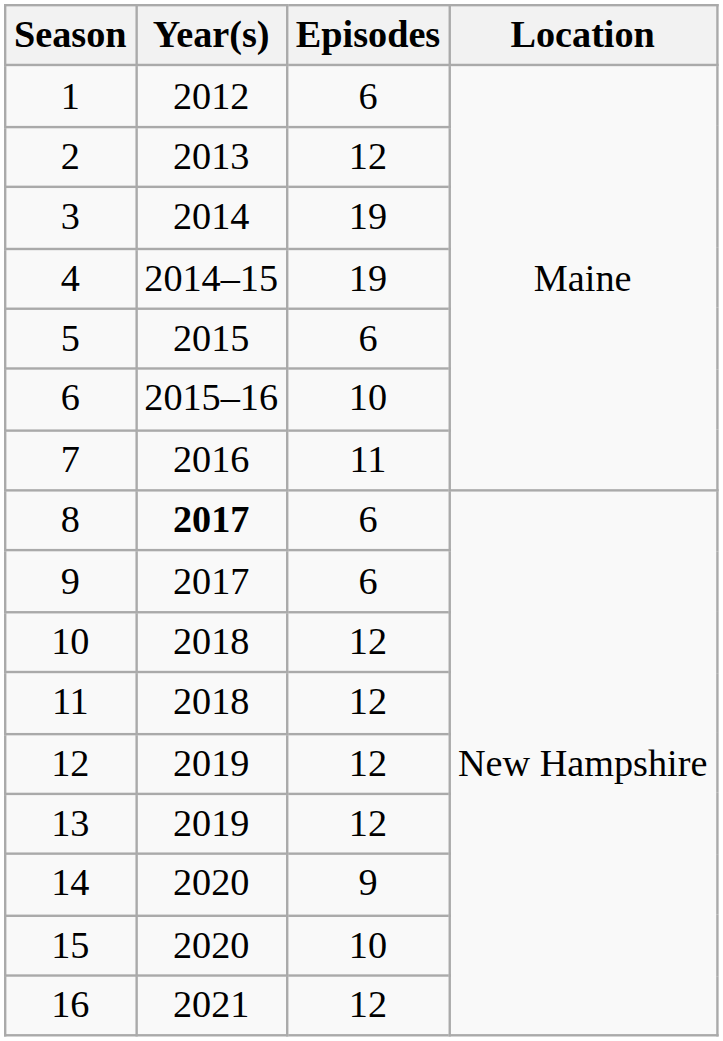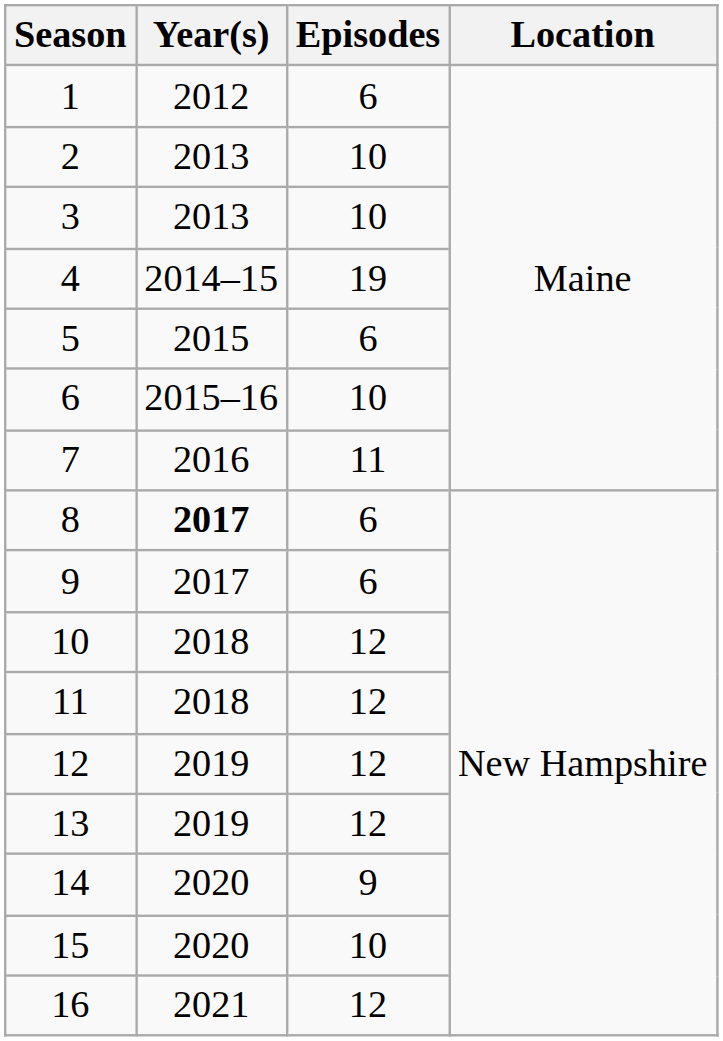 <table class="wikitable" style="text-align: center">
 <tr>
 <th>Season</th>
 <th>Year(s)</th>
 <th>Episodes</th>
 <th>Location</th>
 </tr>
 <tr>
 <td>1</td>
 <td>2012</td>
 <td>6</td>
 <td rowspan=7>Maine</td>
 </tr>
 <tr>
 <td>2</td>
 <td>2013</td>
-<td>12</td>
+<td>10</td>
 </tr>
 <tr>
 <td>3</td>
-<td>2014</td>
-<td>19</td>
+<td>2013</td>
+<td>10</td>
 </tr>
 <tr>
 <td>4</td>
 <td>2014–15</td>
 <td>19</td>
 </tr>
 <tr>
 <td>5</td>
 <td>2015</td>
 <td>6</td>
 </tr>
 <tr>
 <td>6</td>
 <td>2015–16</td>
 <td>10</td>
 </tr>
 <tr>
 <td>7</td>
 <td>2016</td>
 <td>11</td>
 </tr>
 <tr>
 <td>8</td>
 <td><strong>2017</strong></td>
 <td>6</td>
 <td rowspan=9>New Hampshire</td>
 </tr>
 <tr>
 <td>9</td>
 <td>2017</td>
 <td>6</td>
 </tr>
 <tr>
 <td>10</td>
 <td>2018</td>
 <td>12</td>
 </tr>
 <tr>
 <td>11</td>
 <td>2018</td>
 <td>12</td>
 </tr>
 <tr>
 <td>12</td>
 <td>2019</td>
 <td>12</td>
 </tr>
 <tr>
 <td>13</td>
 <td>2019</td>
 <td>12</td>
 </tr>
 <tr>
 <td>14</td>
 <td>2020</td>
 <td>9</td>
 </tr>
 <tr>
 <td>15</td>
 <td>2020</td>
 <td>10</td>
 </tr>
 <tr>
 <td>16</td>
 <td>2021</td>
 <td>12</td>
 </tr>
 </table>
